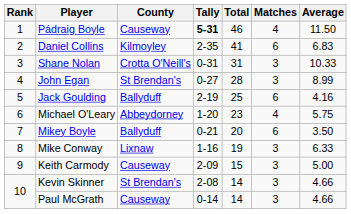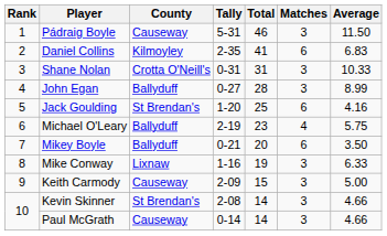 <table class="wikitable">
 <tr>
 <th>Rank</th>
 <th>Player</th>
 <th>County</th>
 <th>Tally</th>
 <th>Total</th>
 <th>Matches</th>
 <th>Average</th>
 </tr>
 <tr>
 <td rowspan=1 align=center>1</td>
 <td><a href='#'>Pádraig Boyle</a></td>
 <td><a href='#'>Causeway</a></td>
-<td align=center><strong>5-31</strong></td>
+<td align=center>5-31</td>
 <td align=center>46</td>
-<td align=center>4</td>
+<td align=center>3</td>
 <td align=center>11.50</td>
 </tr>
 <tr>
 <td rowspan=1 align=center>2</td>
 <td><a href='#'>Daniel Collins</a></td>
 <td><a href='#'>Kilmoyley</a></td>
 <td align=center>2-35</td>
 <td align=center>41</td>
 <td align=center>6</td>
 <td align=center>6.83</td>
 </tr>
 <tr>
 <td rowspan=1 align=center>3</td>
 <td><a href='#'>Shane Nolan</a></td>
 <td><a href='#'>Crotta O'Neill's</a></td>
 <td align=center>0-31</td>
 <td align=center>31</td>
 <td align=center>3</td>
 <td align=center>10.33</td>
 </tr>
 <tr>
 <td rowspan=1 align=center>4</td>
 <td><a href='#'>John Egan</a></td>
-<td><a href='#'>St Brendan's</a></td>
+<td><a href='#'>Ballyduff</a></td>
 <td align=center>0-27</td>
 <td align=center>28</td>
 <td align=center>3</td>
 <td align=center>8.99</td>
 </tr>
 <tr>
 <td rowspan=1 align=center>5</td>
 <td><a href='#'>Jack Goulding</a></td>
-<td><a href='#'>Ballyduff</a></td>
-<td align=center>2-19</td>
+<td><a href='#'>St Brendan's</a></td>
+<td align=center>1-20</td>
 <td align=center>25</td>
 <td align=center>6</td>
 <td align=center>4.16</td>
 </tr>
 <tr>
 <td rowspan=1 align=center>6</td>
 <td>Michael O'Leary</td>
-<td><a href='#'>Abbeydorney</a></td>
-<td align=center>1-20</td>
+<td><a href='#'>Ballyduff</a></td>
+<td align=center>2-19</td>
 <td align=center>23</td>
 <td align=center>4</td>
 <td align=center>5.75</td>
 </tr>
 <tr>
 <td rowspan=1 align=center>7</td>
 <td><a href='#'>Mikey Boyle</a></td>
 <td><a href='#'>Ballyduff</a></td>
 <td align=center>0-21</td>
 <td align=center>20</td>
 <td align=center>6</td>
 <td align=center>3.50</td>
 </tr>
 <tr>
 <td rowspan=1 align=center>8</td>
 <td>Mike Conway</td>
 <td><a href='#'>Lixnaw</a></td>
 <td align=center>1-16</td>
 <td align=center>19</td>
 <td align=center>3</td>
 <td align=center>6.33</td>
 </tr>
 <tr>
 <td rowspan=1 align=center>9</td>
 <td>Keith Carmody</td>
 <td><a href='#'>Causeway</a></td>
 <td align=center>2-09</td>
 <td align=center>15</td>
 <td align=center>3</td>
 <td align=center>5.00</td>
 </tr>
 <tr>
 <td rowspan=2 align=center>10</td>
 <td>Kevin Skinner</td>
 <td><a href='#'>St Brendan's</a></td>
 <td align=center>2-08</td>
 <td align=center>14</td>
 <td align=center>3</td>
 <td align=center>4.66</td>
 </tr>
 <tr>
 <td>Paul McGrath</td>
 <td><a href='#'>Causeway</a></td>
 <td align=center>0-14</td>
 <td align=center>14</td>
 <td align=center>3</td>
 <td align=center>4.66</td>
 </tr>
 </table>
